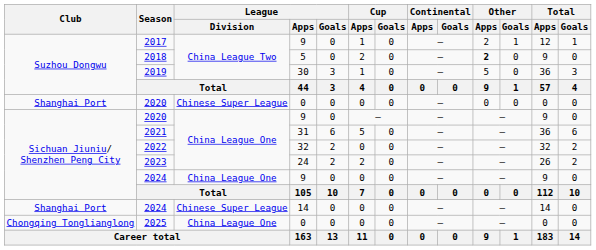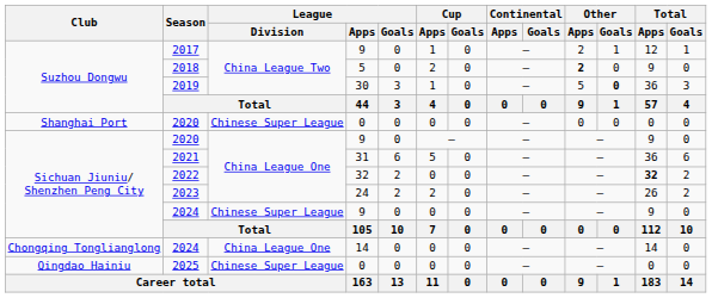 <table class="wikitable" style="text-align: center">
 <tr>
 <th rowspan="2">Club</th>
 <th rowspan="2">Season</th>
 <th colspan="3">League</th>
 <th colspan="2">Cup</th>
 <th colspan="2">Continental</th>
 <th colspan="2">Other</th>
 <th colspan="2">Total</th>
 </tr>
 <tr>
 <th>Division</th>
 <th>Apps</th>
 <th>Goals</th>
 <th>Apps</th>
 <th>Goals</th>
 <th>Apps</th>
 <th>Goals</th>
 <th>Apps</th>
 <th>Goals</th>
 <th>Apps</th>
 <th>Goals</th>
 </tr>
 <tr>
 <td rowspan="4"><a href='#'>Suzhou Dongwu</a></td>
 <td><a href='#'>2017</a></td>
 <td rowspan="3"><a href='#'>China League Two</a></td>
 <td>9</td>
 <td>0</td>
 <td>1</td>
 <td>0</td>
 <td colspan="2">–</td>
 <td>2</td>
 <td>1</td>
 <td>12</td>
 <td>1</td>
 </tr>
 <tr>
 <td><a href='#'>2018</a></td>
 <td>5</td>
 <td>0</td>
 <td>2</td>
 <td>0</td>
 <td colspan="2">–</td>
 <td><strong>2</strong></td>
 <td>0</td>
 <td>9</td>
 <td>0</td>
 </tr>
 <tr>
 <td><a href='#'>2019</a></td>
 <td>30</td>
 <td>3</td>
 <td>1</td>
 <td>0</td>
 <td colspan="2">–</td>
 <td>5</td>
-<td>0</td>
+<td><strong>0</strong></td>
 <td>36</td>
 <td>3</td>
 </tr>
 <tr>
 <th colspan=2>Total</th>
 <th>44</th>
 <th>3</th>
 <th>4</th>
 <th>0</th>
 <th>0</th>
 <th>0</th>
 <th>9</th>
 <th>1</th>
 <th>57</th>
 <th>4</th>
 </tr>
 <tr>
 <td><a href='#'>Shanghai Port</a></td>
 <td><a href='#'>2020</a></td>
 <td><a href='#'>Chinese Super League</a></td>
 <td>0</td>
 <td>0</td>
 <td>0</td>
 <td>0</td>
 <td colspan="2">–</td>
 <td>0</td>
 <td>0</td>
 <td>0</td>
 <td>0</td>
 </tr>
 <tr>
 <td rowspan="6"><a href='#'>Sichuan Jiuniu</a>/<br><a href='#'>Shenzhen Peng City</a></td>
 <td><a href='#'>2020</a></td>
 <td rowspan="4"><a href='#'>China League One</a></td>
 <td>9</td>
 <td>0</td>
 <td colspan="2">–</td>
 <td colspan="2">–</td>
 <td colspan="2">–</td>
 <td>9</td>
 <td>0</td>
 </tr>
 <tr>
 <td><a href='#'>2021</a></td>
 <td>31</td>
 <td>6</td>
 <td>5</td>
 <td>0</td>
 <td colspan="2">–</td>
 <td colspan="2">–</td>
 <td>36</td>
 <td>6</td>
 </tr>
 <tr>
 <td><a href='#'>2022</a></td>
 <td>32</td>
 <td>2</td>
 <td>0</td>
 <td>0</td>
 <td colspan="2">–</td>
 <td colspan="2">–</td>
-<td>32</td>
+<td><strong>32</strong></td>
 <td>2</td>
 </tr>
 <tr>
 <td><a href='#'>2023</a></td>
 <td>24</td>
 <td>2</td>
 <td>2</td>
 <td>0</td>
 <td colspan="2">–</td>
 <td colspan="2">–</td>
 <td>26</td>
 <td>2</td>
 </tr>
 <tr>
 <td><a href='#'>2024</a></td>
-<td><a href='#'>China League One</a></td>
+<td><a href='#'>Chinese Super League</a></td>
 <td>9</td>
 <td>0</td>
 <td>0</td>
 <td>0</td>
 <td colspan="2">–</td>
 <td colspan="2">–</td>
 <td>9</td>
 <td>0</td>
 </tr>
 <tr>
 <th colspan=2>Total</th>
 <th>105</th>
 <th>10</th>
 <th>7</th>
 <th>0</th>
 <th>0</th>
 <th>0</th>
 <th>0</th>
 <th>0</th>
 <th>112</th>
 <th>10</th>
 </tr>
 <tr>
-<td><a href='#'>Shanghai Port</a></td>
+<td><a href='#'>Chongqing Tonglianglong</a></td>
 <td><a href='#'>2024</a></td>
-<td><a href='#'>Chinese Super League</a></td>
+<td><a href='#'>China League One</a></td>
 <td>14</td>
 <td>0</td>
 <td>0</td>
 <td>0</td>
 <td colspan="2">–</td>
 <td colspan="2">–</td>
 <td>14</td>
 <td>0</td>
 </tr>
 <tr>
-<td><a href='#'>Chongqing Tonglianglong</a></td>
+<td><a href='#'>Qingdao Hainiu</a></td>
 <td><a href='#'>2025</a></td>
-<td><a href='#'>China League One</a></td>
+<td><a href='#'>Chinese Super League</a></td>
 <td>0</td>
 <td>0</td>
 <td>0</td>
 <td>0</td>
 <td colspan="2">–</td>
 <td colspan="2">–</td>
 <td>0</td>
 <td>0</td>
 </tr>
 <tr>
 <th colspan=3>Career total</th>
 <th>163</th>
 <th>13</th>
 <th>11</th>
 <th>0</th>
 <th>0</th>
 <th>0</th>
 <th>9</th>
 <th>1</th>
 <th>183</th>
 <th>14</th>
 </tr>
 </table>
